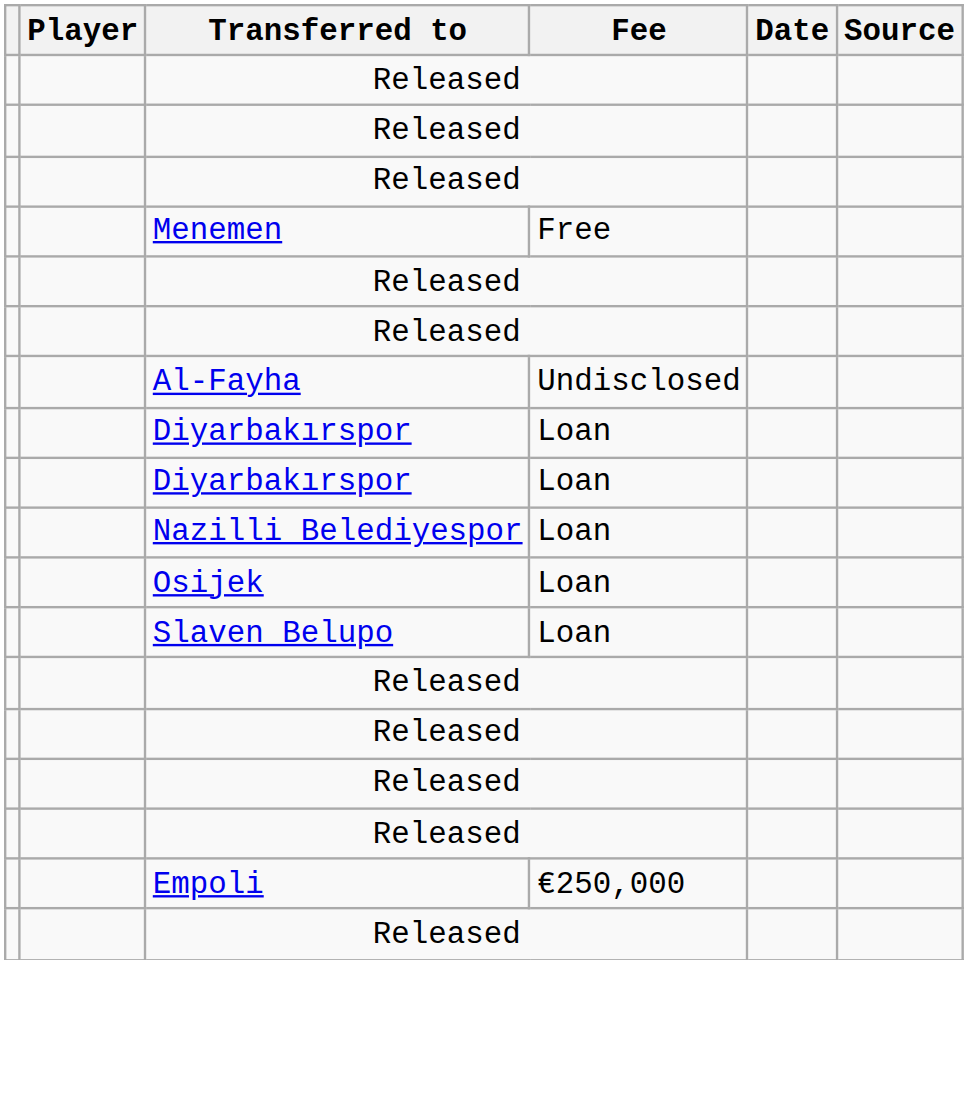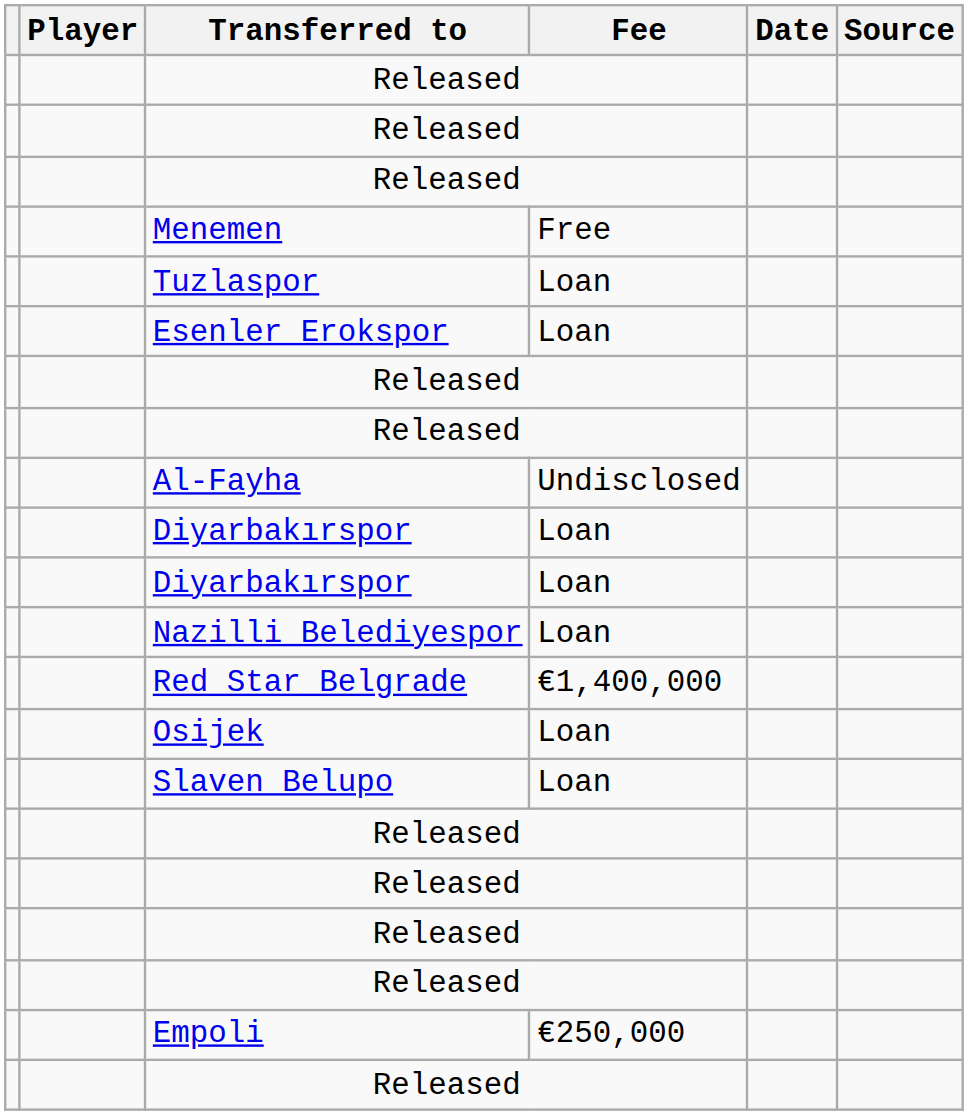 <table class="wikitable plainrowheaders sortable">
 <tr>
 <th></th>
 <th scope="col">Player</th>
 <th>Transferred to</th>
 <th style="width: 65px;">Fee</th>
 <th scope="col">Date</th>
 <th scope="col">Source</th>
 </tr>
 <tr>
 <td align="center"></td>
 <td></td>
 <td colspan="2" style="text-align: center;">Released</td>
 <td></td>
 <td></td>
 </tr>
 <tr>
 <td align="center"></td>
 <td></td>
 <td colspan="2" style="text-align: center;">Released</td>
 <td></td>
 <td></td>
 </tr>
 <tr>
 <td align="center"></td>
 <td></td>
 <td colspan="2" style="text-align: center;">Released</td>
 <td></td>
 <td></td>
 </tr>
 <tr>
 <td align="center"></td>
 <td></td>
 <td> <a href='#'>Menemen</a></td>
 <td>Free</td>
+<td></td>
+<td></td>
+</tr>
+<tr>
+<td align="center"></td>
+<td></td>
+<td> <a href='#'>Tuzlaspor</a></td>
+<td>Loan</td>
+<td></td>
+<td></td>
+</tr>
+<tr>
+<td align="center"></td>
+<td></td>
+<td> <a href='#'>Esenler Erokspor</a></td>
+<td>Loan</td>
 <td></td>
 <td></td>
 </tr>
 <tr>
 <td align="center"></td>
 <td></td>
 <td colspan="2" style="text-align: center;">Released</td>
 <td></td>
 <td></td>
 </tr>
 <tr>
 <td align="center"></td>
 <td></td>
 <td colspan="2" style="text-align: center;">Released</td>
 <td></td>
 <td></td>
 </tr>
 <tr>
 <td align="center"></td>
 <td></td>
 <td> <a href='#'>Al-Fayha</a></td>
 <td>Undisclosed</td>
 <td></td>
 <td></td>
 </tr>
 <tr>
 <td align="center"></td>
 <td></td>
 <td> <a href='#'>Diyarbakırspor</a></td>
 <td>Loan</td>
 <td></td>
 <td></td>
 </tr>
 <tr>
 <td align="center"></td>
 <td></td>
 <td> <a href='#'>Diyarbakırspor</a></td>
 <td>Loan</td>
 <td></td>
 <td></td>
 </tr>
 <tr>
 <td align="center"></td>
 <td></td>
 <td> <a href='#'>Nazilli Belediyespor</a></td>
 <td>Loan</td>
+<td></td>
+<td></td>
+</tr>
+<tr>
+<td align="center"></td>
+<td></td>
+<td> <a href='#'>Red Star Belgrade</a></td>
+<td>€1,400,000</td>
 <td></td>
 <td></td>
 </tr>
 <tr>
 <td align="center"></td>
 <td></td>
 <td> <a href='#'>Osijek</a></td>
 <td>Loan</td>
 <td></td>
 <td></td>
 </tr>
 <tr>
 <td align="center"></td>
 <td></td>
 <td> <a href='#'>Slaven Belupo</a></td>
 <td>Loan</td>
 <td></td>
 <td></td>
 </tr>
 <tr>
 <td align="center"></td>
 <td></td>
 <td colspan="2" style="text-align: center;">Released</td>
 <td></td>
 <td></td>
 </tr>
 <tr>
 <td align="center"></td>
 <td></td>
 <td colspan="2" style="text-align: center;">Released</td>
 <td></td>
 <td></td>
 </tr>
 <tr>
 <td align="center"></td>
 <td></td>
 <td colspan="2" style="text-align: center;">Released</td>
 <td></td>
 <td></td>
 </tr>
 <tr>
 <td align="center"></td>
 <td></td>
 <td colspan="2" style="text-align: center;">Released</td>
 <td></td>
 <td></td>
 </tr>
 <tr>
 <td align="center"></td>
 <td></td>
 <td> <a href='#'>Empoli</a></td>
 <td>€250,000</td>
 <td></td>
 <td></td>
 </tr>
 <tr>
 <td align="center"></td>
 <td></td>
 <td colspan="2" style="text-align: center;">Released</td>
 <td></td>
 <td></td>
 </tr>
 </table>
